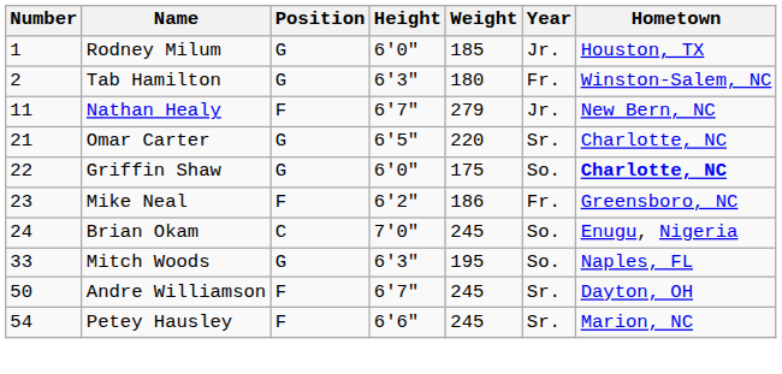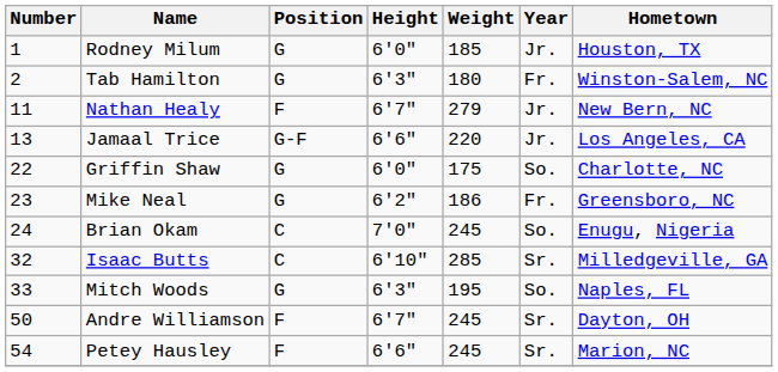 <table class="wikitable" style="font-size: 95%;">
 <tr>
 <th>Number</th>
 <th>Name</th>
 <th>Position</th>
 <th>Height</th>
 <th>Weight</th>
 <th>Year</th>
 <th>Hometown</th>
 </tr>
 <tr>
 <td>1</td>
 <td>Rodney Milum</td>
 <td>G</td>
 <td>6'0"</td>
 <td>185</td>
 <td>Jr.</td>
 <td><a href='#'>Houston, TX</a></td>
 </tr>
 <tr>
 <td>2</td>
 <td>Tab Hamilton</td>
 <td>G</td>
 <td>6'3"</td>
 <td>180</td>
 <td>Fr.</td>
 <td><a href='#'>Winston-Salem, NC</a></td>
 </tr>
 <tr>
 <td>11</td>
 <td><a href='#'>Nathan Healy</a></td>
 <td>F</td>
 <td>6'7"</td>
 <td>279</td>
 <td>Jr.</td>
 <td><a href='#'>New Bern, NC</a></td>
 </tr>
 <tr>
-<td>21</td>
-<td>Omar Carter</td>
-<td>G</td>
-<td>6'5"</td>
+<td>13</td>
+<td>Jamaal Trice</td>
+<td>G-F</td>
+<td>6'6"</td>
 <td>220</td>
-<td>Sr.</td>
-<td><a href='#'>Charlotte, NC</a></td>
+<td>Jr.</td>
+<td><a href='#'>Los Angeles, CA</a></td>
 </tr>
 <tr>
 <td>22</td>
 <td>Griffin Shaw</td>
 <td>G</td>
 <td>6'0"</td>
 <td>175</td>
 <td>So.</td>
-<td><strong><a href='#'>Charlotte, NC</a></strong></td>
+<td><a href='#'>Charlotte, NC</a></td>
 </tr>
 <tr>
 <td>23</td>
 <td>Mike Neal</td>
-<td>F</td>
+<td>G</td>
 <td>6'2"</td>
 <td>186</td>
 <td>Fr.</td>
 <td><a href='#'>Greensboro, NC</a></td>
 </tr>
 <tr>
 <td>24</td>
 <td>Brian Okam</td>
 <td>C</td>
 <td>7'0"</td>
 <td>245</td>
 <td>So.</td>
 <td><a href='#'>Enugu</a>, <a href='#'>Nigeria</a></td>
+</tr>
+<tr>
+<td>32</td>
+<td><a href='#'>Isaac Butts</a></td>
+<td>C</td>
+<td>6'10"</td>
+<td>285</td>
+<td>Sr.</td>
+<td><a href='#'>Milledgeville, GA</a></td>
 </tr>
 <tr>
 <td>33</td>
 <td>Mitch Woods</td>
 <td>G</td>
 <td>6'3"</td>
 <td>195</td>
 <td>So.</td>
 <td><a href='#'>Naples, FL</a></td>
 </tr>
 <tr>
 <td>50</td>
 <td>Andre Williamson</td>
 <td>F</td>
 <td>6'7"</td>
 <td>245</td>
 <td>Sr.</td>
 <td><a href='#'>Dayton, OH</a></td>
 </tr>
 <tr>
 <td>54</td>
 <td>Petey Hausley</td>
 <td>F</td>
 <td>6'6"</td>
 <td>245</td>
 <td>Sr.</td>
 <td><a href='#'>Marion, NC</a></td>
 </tr>
 <tr>
 </tr>
 </table>
